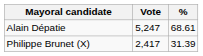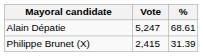 <table class="wikitable">
 <tr>
 <th bgcolor="#DDDDFF" width="200px">Mayoral candidate</th>
 <th bgcolor="#DDDDFF" width="50px">Vote</th>
 <th bgcolor="#DDDDFF" width="30px">%</th>
 </tr>
 <tr>
 <td>Alain Dépatie</td>
 <td>5,247</td>
 <td>68.61</td>
 </tr>
 <tr>
 <td>Philippe Brunet (X)</td>
-<td>2,417</td>
+<td>2,415</td>
 <td>31.39</td>
 </tr>
 </table>
